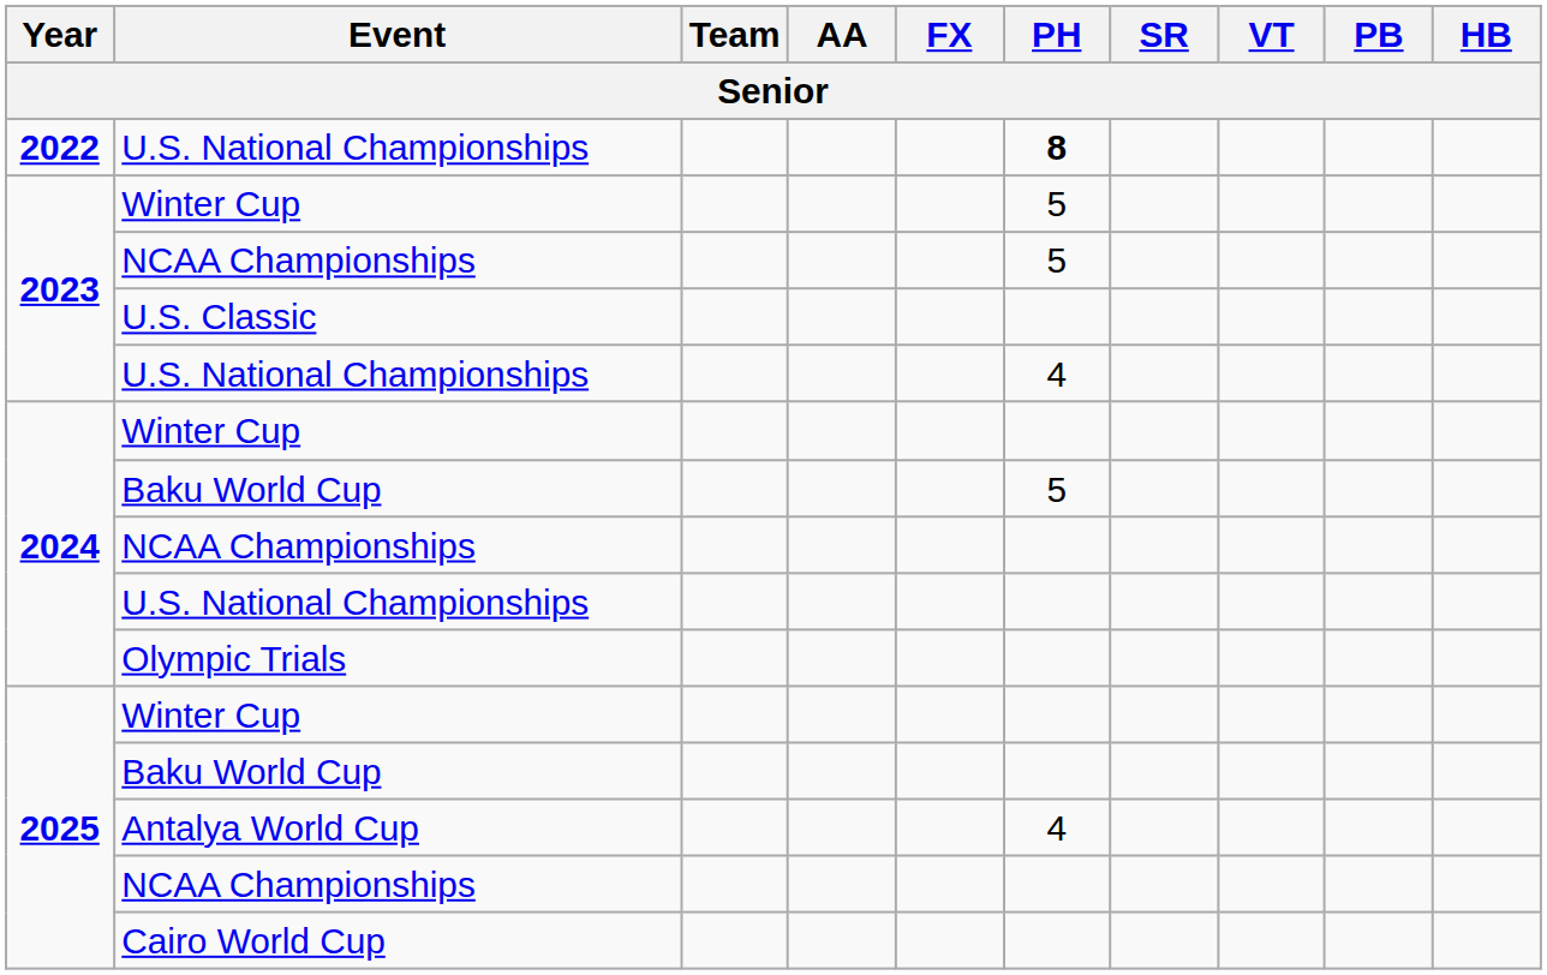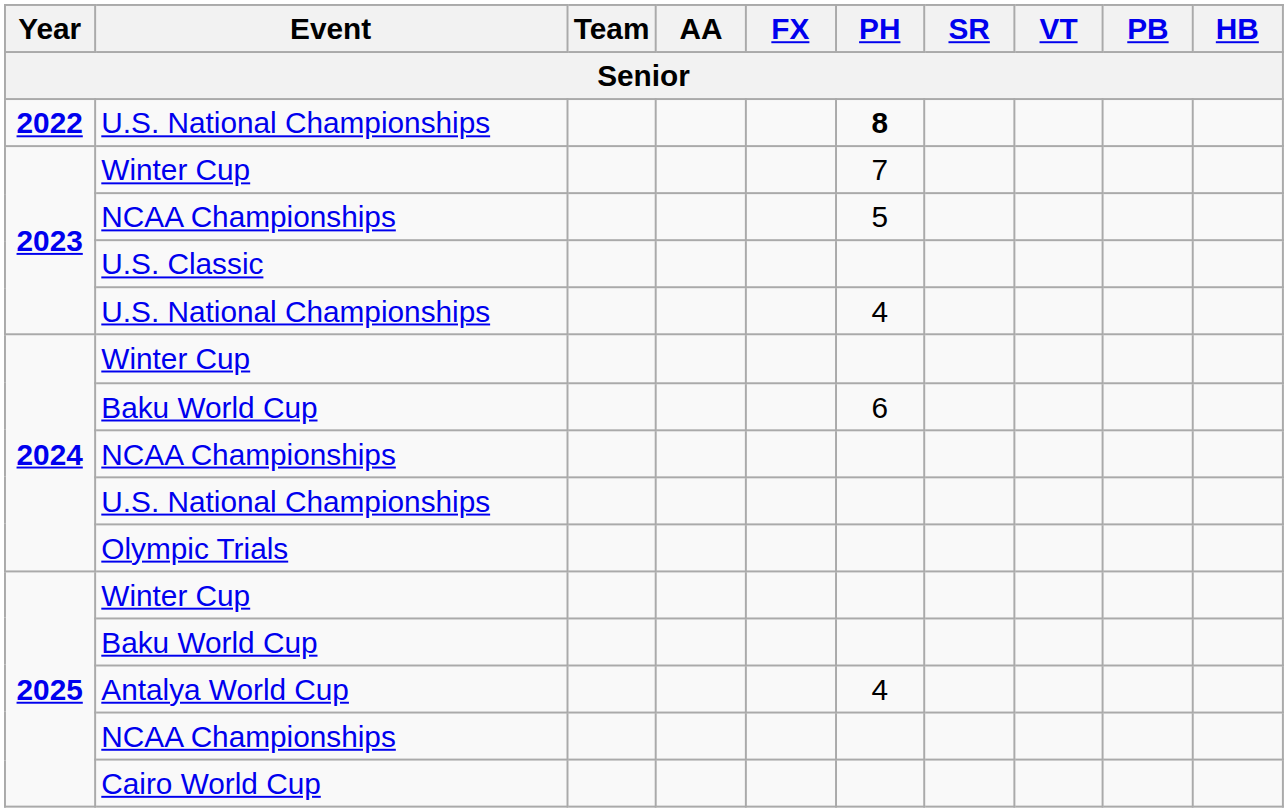 <table class="wikitable sortable" style="text-align:center; font-size:95%;">
 <tr>
 <th width=7% class=unsortable>Year</th>
 <th width=37% class=unsortable>Event</th>
 <th width=7% class=unsortable>Team</th>
 <th width=7% class=unsortable>AA</th>
 <th width=7% class=unsortable><a href='#'>FX</a></th>
 <th width=7% class=unsortable><a href='#'>PH</a></th>
 <th width=7% class=unsortable><a href='#'>SR</a></th>
 <th width=7% class=unsortable><a href='#'>VT</a></th>
 <th width=7% class=unsortable><a href='#'>PB</a></th>
 <th width=7% class=unsortable><a href='#'>HB</a></th>
 </tr>
 <tr>
 <th colspan="10">Senior</th>
 </tr>
 <tr>
 <td rowspan="1"><strong><a href='#'>2022</a></strong></td>
 <td align=left><a href='#'>U.S. National Championships</a></td>
 <td></td>
 <td></td>
 <td></td>
 <td><strong>8</strong></td>
 <td></td>
 <td></td>
 <td></td>
 <td></td>
 </tr>
 <tr>
 <td rowspan="4"><strong><a href='#'>2023</a></strong></td>
 <td align=left><a href='#'>Winter Cup</a></td>
 <td></td>
 <td></td>
 <td></td>
-<td>5</td>
+<td>7</td>
 <td></td>
 <td></td>
 <td></td>
 <td></td>
 </tr>
 <tr>
 <td align=left><a href='#'>NCAA Championships</a></td>
 <td></td>
 <td></td>
 <td></td>
 <td>5</td>
 <td></td>
 <td></td>
 <td></td>
 <td></td>
 </tr>
 <tr>
 <td align=left><a href='#'>U.S. Classic</a></td>
 <td></td>
 <td></td>
 <td></td>
 <td></td>
 <td></td>
 <td></td>
 <td></td>
 <td></td>
 </tr>
 <tr>
 <td align=left><a href='#'>U.S. National Championships</a></td>
 <td></td>
 <td></td>
 <td></td>
 <td>4</td>
 <td></td>
 <td></td>
 <td></td>
 <td></td>
 </tr>
 <tr>
 <td rowspan="5"><strong><a href='#'>2024</a></strong></td>
 <td align=left><a href='#'>Winter Cup</a></td>
 <td></td>
 <td></td>
 <td></td>
 <td></td>
 <td></td>
 <td></td>
 <td></td>
 <td></td>
 </tr>
 <tr>
 <td align=left><a href='#'>Baku World Cup</a></td>
 <td></td>
 <td></td>
 <td></td>
-<td>5</td>
+<td>6</td>
 <td></td>
 <td></td>
 <td></td>
 <td></td>
 </tr>
 <tr>
 <td align=left><a href='#'>NCAA Championships</a></td>
 <td></td>
 <td></td>
 <td></td>
 <td></td>
 <td></td>
 <td></td>
 <td></td>
 <td></td>
 </tr>
 <tr>
 <td align=left><a href='#'>U.S. National Championships</a></td>
 <td></td>
 <td></td>
 <td></td>
 <td></td>
 <td></td>
 <td></td>
 <td></td>
 <td></td>
 </tr>
 <tr>
 <td align=left><a href='#'>Olympic Trials</a></td>
 <td></td>
 <td></td>
 <td></td>
 <td></td>
 <td></td>
 <td></td>
 <td></td>
 <td></td>
 </tr>
 <tr>
 <td rowspan="5"><strong><a href='#'>2025</a></strong></td>
 <td align=left><a href='#'>Winter Cup</a></td>
 <td></td>
 <td></td>
 <td></td>
 <td></td>
 <td></td>
 <td></td>
 <td></td>
 <td></td>
 </tr>
 <tr>
 <td align=left><a href='#'>Baku World Cup</a></td>
 <td></td>
 <td></td>
 <td></td>
 <td></td>
 <td></td>
 <td></td>
 <td></td>
 <td></td>
 </tr>
 <tr>
 <td align=left><a href='#'>Antalya World Cup</a></td>
 <td></td>
 <td></td>
 <td></td>
 <td>4</td>
 <td></td>
 <td></td>
 <td></td>
 <td></td>
 </tr>
 <tr>
 <td align=left><a href='#'>NCAA Championships</a></td>
 <td></td>
 <td></td>
 <td></td>
 <td></td>
 <td></td>
 <td></td>
 <td></td>
 <td></td>
 </tr>
 <tr>
 <td align=left><a href='#'>Cairo World Cup</a></td>
 <td></td>
 <td></td>
 <td></td>
 <td></td>
 <td></td>
 <td></td>
 <td></td>
 <td></td>
 </tr>
 </table>
